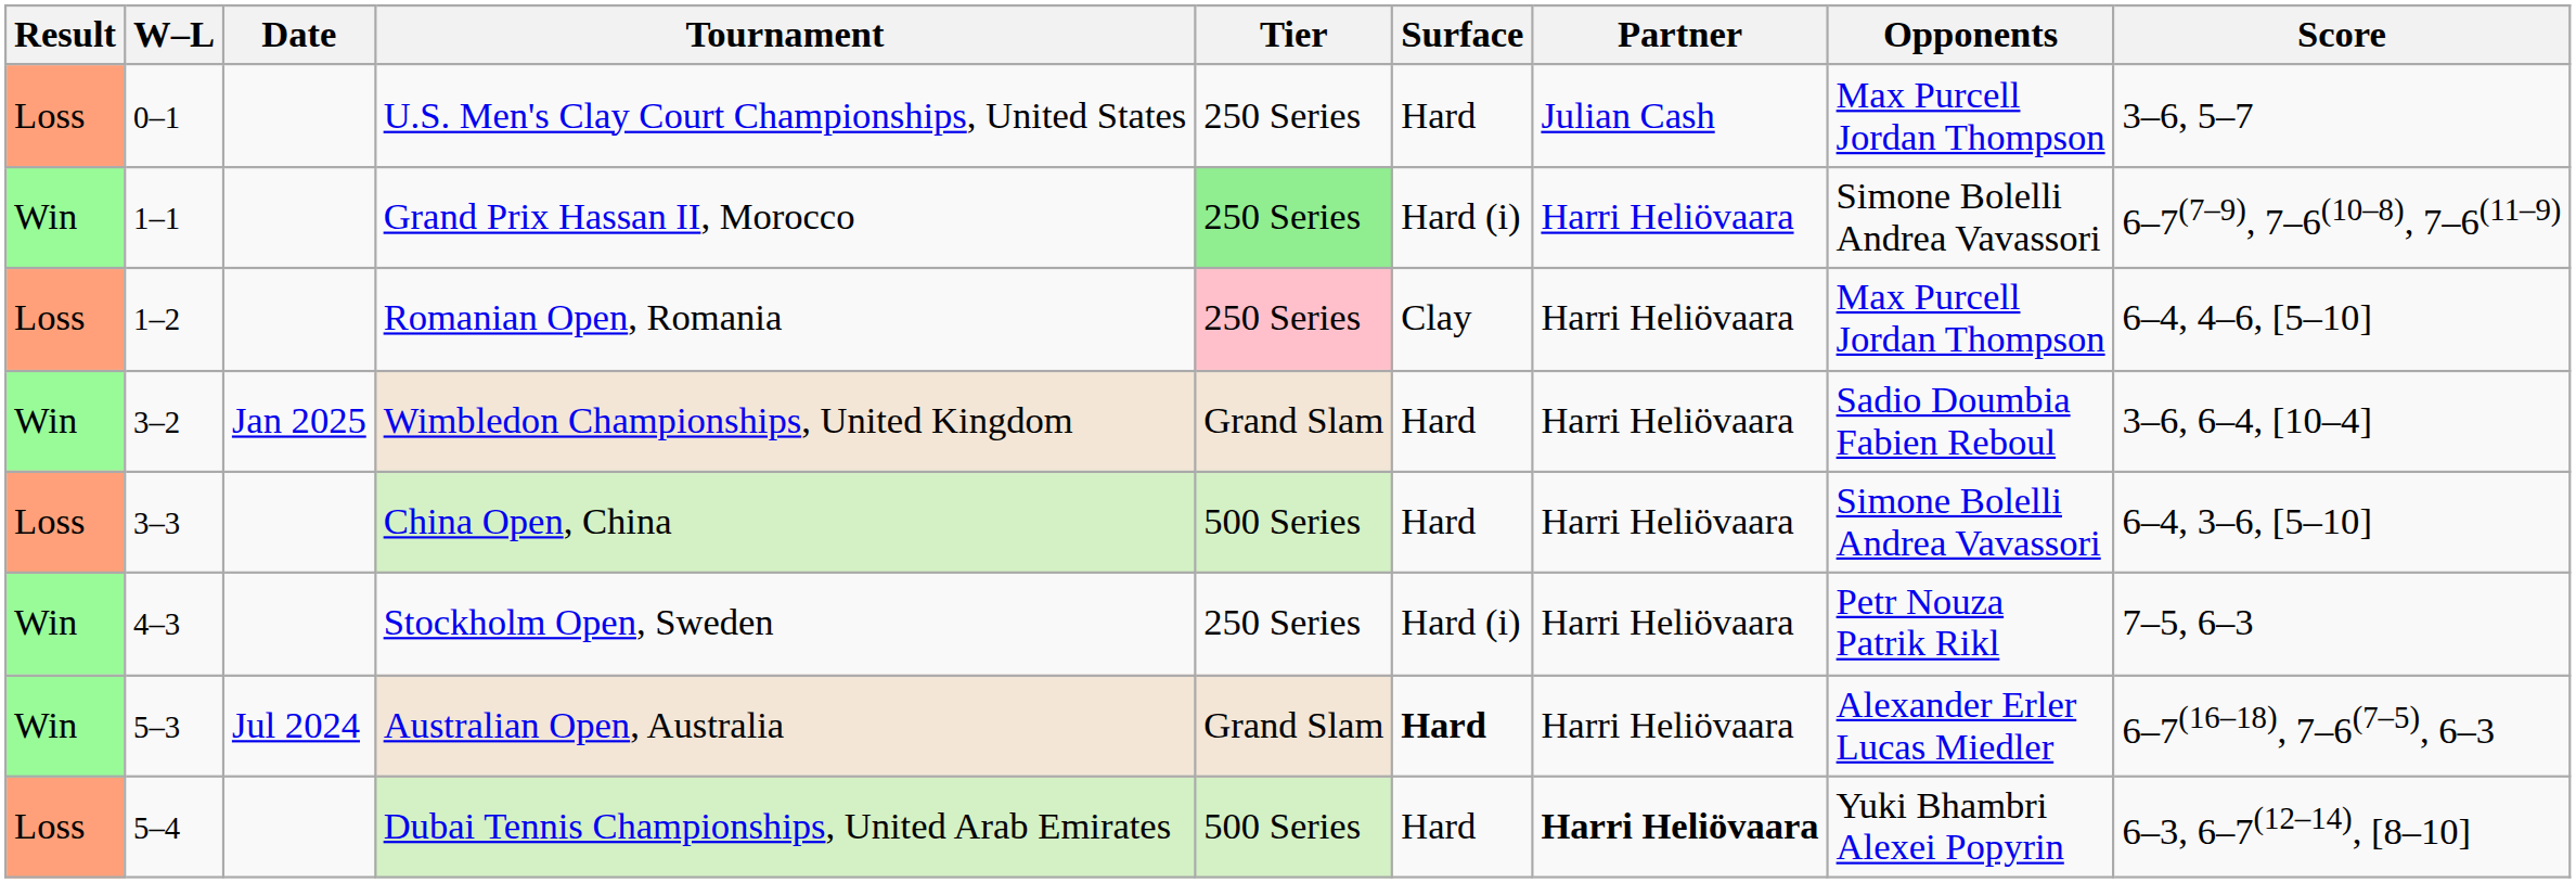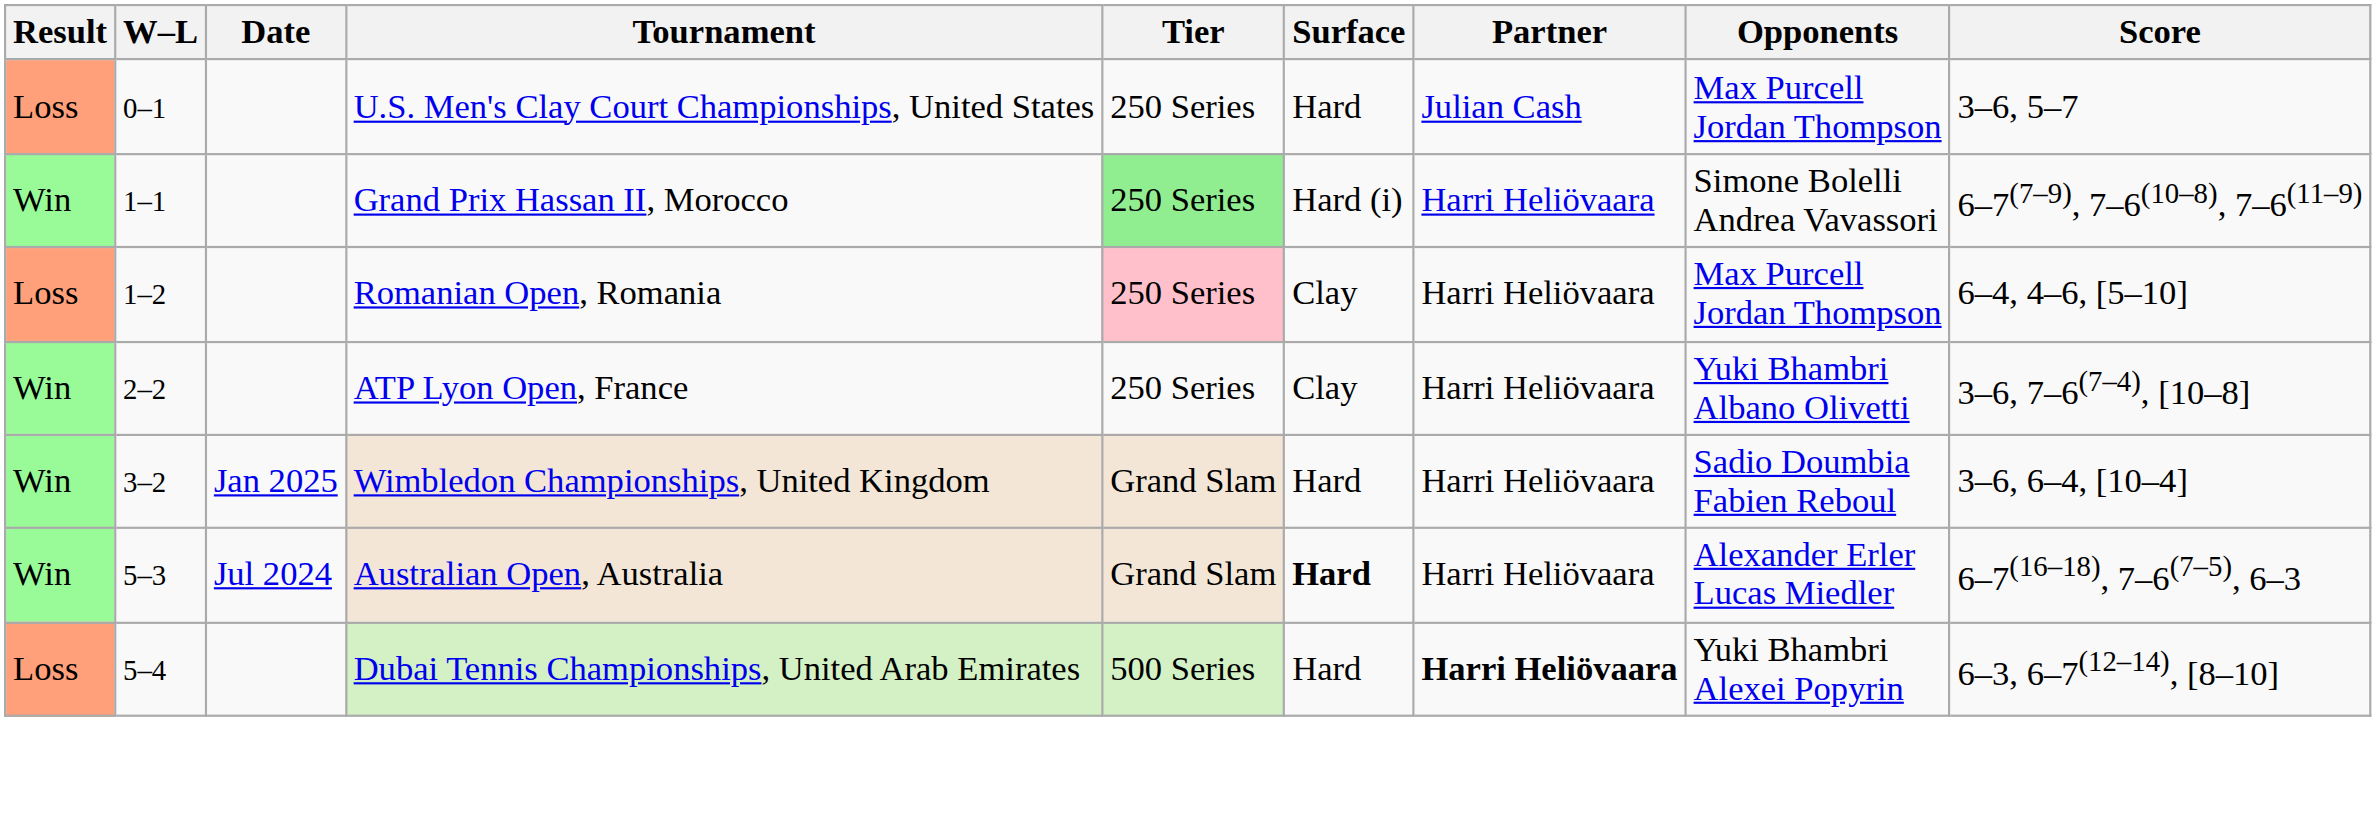 <table class="sortable wikitable">
 <tr>
 <th>Result</th>
 <th class=unsortable>W–L</th>
 <th>Date</th>
 <th>Tournament</th>
 <th>Tier</th>
 <th>Surface</th>
 <th>Partner</th>
 <th>Opponents</th>
 <th class=unsortable>Score</th>
 </tr>
 <tr>
 <td bgcolor=FFA07A>Loss</td>
 <td><small>0–1</small></td>
 <td><a href='#'></a></td>
 <td><a href='#'>U.S. Men's Clay Court Championships</a>, United States</td>
 <td>250 Series</td>
 <td>Hard</td>
 <td> <a href='#'>Julian Cash</a></td>
 <td> <a href='#'>Max Purcell</a> <br> <a href='#'>Jordan Thompson</a></td>
 <td>3–6, 5–7</td>
 </tr>
 <tr>
 <td bgcolor=98FB98>Win</td>
 <td><small>1–1</small></td>
 <td><a href='#'></a></td>
 <td><a href='#'>Grand Prix Hassan II</a>, Morocco</td>
 <td style="background: lightgreen;">250 Series</td>
 <td>Hard (i)</td>
 <td> <a href='#'>Harri Heliövaara</a></td>
 <td> Simone Bolelli<br> Andrea Vavassori</td>
 <td>6–7<sup>(7–9)</sup>, 7–6<sup>(10–8)</sup>, 7–6<sup>(11–9)</sup></td>
 </tr>
 <tr>
 <td bgcolor=FFA07A>Loss</td>
 <td><small>1–2</small></td>
 <td><a href='#'></a></td>
 <td><a href='#'>Romanian Open</a>, Romania</td>
 <td style="background: pink;">250 Series</td>
 <td>Clay</td>
 <td> Harri Heliövaara</td>
 <td> <a href='#'>Max Purcell</a><br> <a href='#'>Jordan Thompson</a></td>
 <td>6–4, 4–6, [5–10]</td>
 </tr>
 <tr>
 <td bgcolor=98FB98>Win</td>
+<td><small>2–2</small></td>
+<td><a href='#'></a></td>
+<td><a href='#'>ATP Lyon Open</a>, France</td>
+<td>250 Series</td>
+<td>Clay</td>
+<td> Harri Heliövaara</td>
+<td> <a href='#'>Yuki Bhambri</a> <br> <a href='#'>Albano Olivetti</a></td>
+<td>3–6, 7–6<sup>(7–4)</sup>, [10–8]</td>
+</tr>
+<tr>
+<td bgcolor=98FB98>Win</td>
 <td><small>3–2</small></td>
 <td><a href='#'>Jan 2025</a></td>
 <td bgcolor=f3e6d7><a href='#'>Wimbledon Championships</a>, United Kingdom</td>
 <td bgcolor=f3e6d7>Grand Slam</td>
 <td>Hard</td>
 <td> Harri Heliövaara</td>
 <td> <a href='#'>Sadio Doumbia</a><br> <a href='#'>Fabien Reboul</a></td>
 <td>3–6, 6–4, [10–4]</td>
-</tr>
-<tr>
-<td bgcolor=FFA07A>Loss</td>
-<td><small>3–3</small></td>
-<td><a href='#'></a></td>
-<td style="background:#D4F1C5;"><a href='#'>China Open</a>, China</td>
-<td style="background:#D4F1C5;">500 Series</td>
-<td>Hard</td>
-<td> Harri Heliövaara</td>
-<td> <a href='#'>Simone Bolelli</a><br> <a href='#'>Andrea Vavassori</a></td>
-<td>6–4, 3–6, [5–10]</td>
-</tr>
-<tr>
-<td bgcolor=98FB98>Win</td>
-<td><small>4–3</small></td>
-<td><a href='#'></a></td>
-<td><a href='#'>Stockholm Open</a>, Sweden</td>
-<td>250 Series</td>
-<td>Hard (i)</td>
-<td> Harri Heliövaara</td>
-<td> <a href='#'>Petr Nouza</a><br> <a href='#'>Patrik Rikl</a></td>
-<td>7–5, 6–3</td>
 </tr>
 <tr>
 <td bgcolor=98FB98>Win</td>
 <td><small>5–3</small></td>
 <td><a href='#'>Jul 2024</a></td>
 <td bgcolor=f3e6d7><a href='#'>Australian Open</a>, Australia</td>
 <td bgcolor=f3e6d7>Grand Slam</td>
 <td><strong>Hard</strong></td>
 <td> Harri Heliövaara</td>
 <td> <a href='#'>Alexander Erler</a> <br> <a href='#'>Lucas Miedler</a></td>
 <td>6–7<sup>(16–18)</sup>, 7–6<sup>(7–5)</sup>, 6–3</td>
 </tr>
 <tr>
 <td bgcolor=FFA07A>Loss</td>
 <td><small>5–4</small></td>
 <td><a href='#'></a></td>
 <td style="background:#D4F1C5;"><a href='#'>Dubai Tennis Championships</a>, United Arab Emirates</td>
 <td style="background:#D4F1C5;">500 Series</td>
 <td>Hard</td>
 <td><strong> Harri Heliövaara</strong></td>
 <td> Yuki Bhambri<br> <a href='#'>Alexei Popyrin</a></td>
 <td>6–3, 6–7<sup>(12–14)</sup>, [8–10]</td>
 </tr>
 </table>
